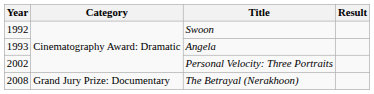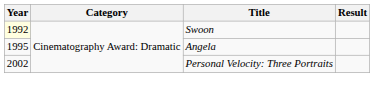 <table class="wikitable">
 <tr>
 <th>Year</th>
 <th>Category</th>
 <th>Title</th>
 <th>Result</th>
 </tr>
 <tr>
-<td>1992</td>
+<td style="background: lightyellow;">1992</td>
 <td rowspan=3>Cinematography Award: Dramatic</td>
 <td><em>Swoon</em></td>
 <td></td>
 </tr>
 <tr>
-<td>1993</td>
+<td>1995</td>
 <td><em>Angela</em></td>
 <td></td>
 </tr>
 <tr>
 <td>2002</td>
 <td><em>Personal Velocity: Three Portraits</em></td>
 <td></td>
 </tr>
-<tr>
-<td>2008</td>
-<td>Grand Jury Prize: Documentary</td>
-<td><em>The Betrayal (Nerakhoon)</em></td>
-<td></td>
-</tr>
 </table>
